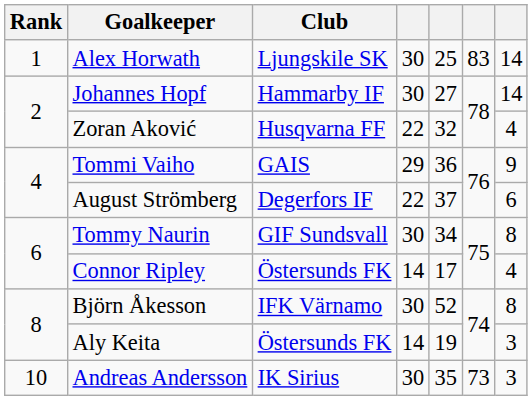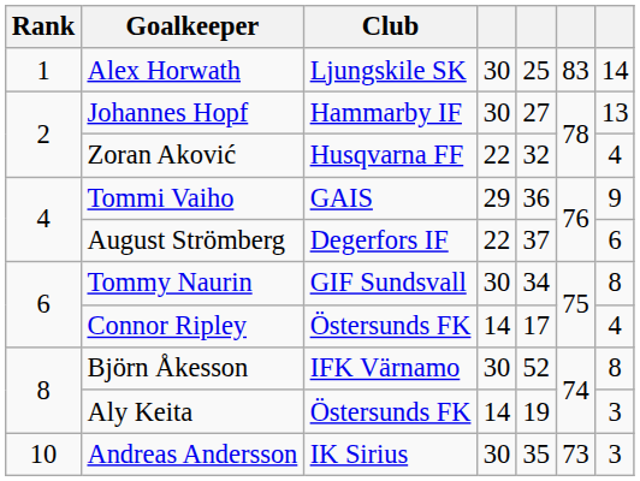 <table class="wikitable sortable" style="text-align:center">
 <tr>
 <th>Rank</th>
 <th>Goalkeeper</th>
 <th>Club<br></th>
 <th></th>
 <th></th>
 <th></th>
 <th></th>
 </tr>
 <tr>
 <td>1</td>
 <td align="left"> <a href='#'>Alex Horwath</a></td>
 <td align="left"><a href='#'>Ljungskile SK</a></td>
 <td>30</td>
 <td>25</td>
 <td>83</td>
 <td>14</td>
 </tr>
 <tr>
 <td rowspan="2">2</td>
 <td align="left"> <a href='#'>Johannes Hopf</a></td>
 <td align="left"><a href='#'>Hammarby IF</a></td>
 <td>30</td>
 <td>27</td>
 <td rowspan="2">78</td>
-<td>14</td>
+<td>13</td>
 </tr>
 <tr>
 <td align="left"> Zoran Aković</td>
 <td align="left"><a href='#'>Husqvarna FF</a></td>
 <td>22</td>
 <td>32</td>
 <td>4</td>
 </tr>
 <tr>
 <td rowspan="2">4</td>
 <td align="left"> <a href='#'>Tommi Vaiho</a></td>
 <td align="left"><a href='#'>GAIS</a></td>
 <td>29</td>
 <td>36</td>
 <td rowspan="2">76</td>
 <td>9</td>
 </tr>
 <tr>
 <td align="left"> August Strömberg</td>
 <td align="left"><a href='#'>Degerfors IF</a></td>
 <td>22</td>
 <td>37</td>
 <td>6</td>
 </tr>
 <tr>
 <td rowspan="2">6</td>
 <td align="left"> <a href='#'>Tommy Naurin</a></td>
 <td align="left"><a href='#'>GIF Sundsvall</a></td>
 <td>30</td>
 <td>34</td>
 <td rowspan="2">75</td>
 <td>8</td>
 </tr>
 <tr>
 <td align="left"> <a href='#'>Connor Ripley</a></td>
 <td align="left"><a href='#'>Östersunds FK</a></td>
 <td>14</td>
 <td>17</td>
 <td>4</td>
 </tr>
 <tr>
 <td rowspan="2">8</td>
 <td align="left"> Björn Åkesson</td>
 <td align="left"><a href='#'>IFK Värnamo</a></td>
 <td>30</td>
 <td>52</td>
 <td rowspan="2">74</td>
 <td>8</td>
 </tr>
 <tr>
 <td align="left"> Aly Keita</td>
 <td align="left"><a href='#'>Östersunds FK</a></td>
 <td>14</td>
 <td>19</td>
 <td>3</td>
 </tr>
 <tr>
 <td>10</td>
 <td align="left"> <a href='#'>Andreas Andersson</a></td>
 <td align="left"><a href='#'>IK Sirius</a></td>
 <td>30</td>
 <td>35</td>
 <td>73</td>
 <td>3</td>
 </tr>
 </table>
